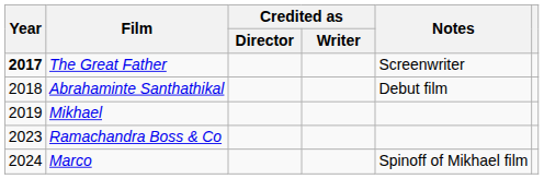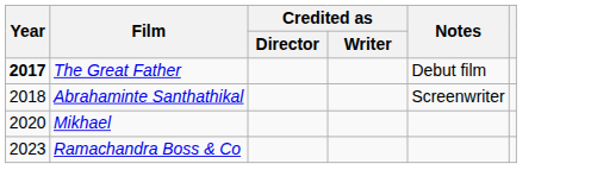 <table class="wikitable">
 <tr>
 <th rowspan="2" style="width:33px;">Year</th>
 <th rowspan="2">Film</th>
 <th colspan="2">Credited as</th>
 <th rowspan="2">Notes</th>
 <th rowspan="2"></th>
 </tr>
 <tr>
 <th width="70">Director</th>
 <th width=70>Writer</th>
 </tr>
 <tr>
 <td><strong>2017</strong></td>
 <td><em><a href='#'>The Great Father</a></em></td>
 <td></td>
 <td></td>
-<td>Screenwriter</td>
+<td>Debut film</td>
 <td></td>
 </tr>
 <tr>
 <td>2018</td>
 <td><em><a href='#'>Abrahaminte Santhathikal</a></em></td>
 <td></td>
 <td></td>
-<td>Debut film</td>
+<td>Screenwriter</td>
 <td></td>
 </tr>
 <tr>
-<td rowspan="1">2019</td>
+<td rowspan="1">2020</td>
 <td><em><a href='#'>Mikhael</a></em></td>
 <td></td>
 <td></td>
 <td></td>
 <td></td>
 </tr>
 <tr>
 <td>2023</td>
 <td><em><a href='#'>Ramachandra Boss & Co</a></em></td>
 <td></td>
 <td></td>
 <td></td>
 <td></td>
 </tr>
-<tr>
-<td>2024</td>
-<td><em><a href='#'>Marco</a></em></td>
-<td></td>
-<td></td>
-<td>Spinoff of Mikhael film</td>
-<td></td>
-</tr>
 </table>
